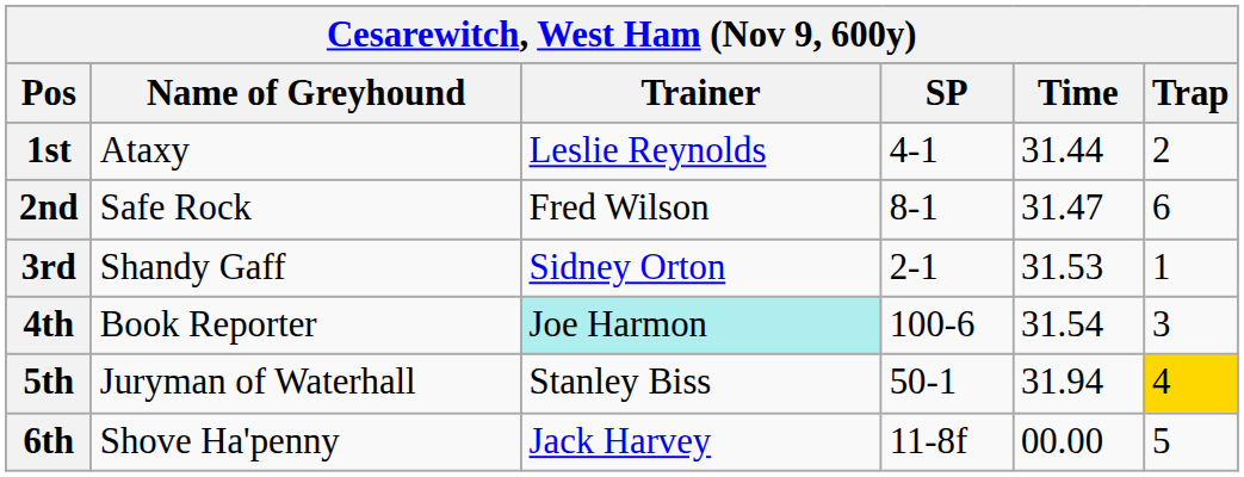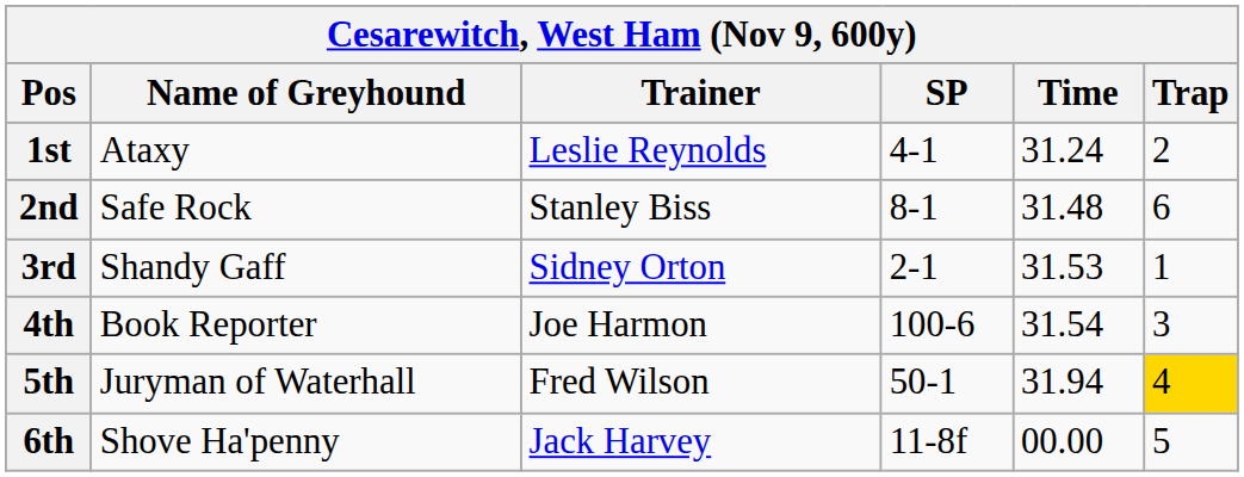 <table class="wikitable">
 <tr>
 <th colspan="6"><a href='#'>Cesarewitch</a>, <a href='#'>West Ham</a> (Nov 9, 600y)</th>
 </tr>
 <tr>
 <th width=30>Pos</th>
 <th width=180>Name of Greyhound</th>
 <th width=150>Trainer</th>
 <th width=50>SP</th>
 <th width=50>Time</th>
 <th width=30>Trap</th>
 </tr>
 <tr>
 <th>1st</th>
 <td>Ataxy</td>
 <td><a href='#'>Leslie Reynolds</a></td>
 <td>4-1</td>
-<td>31.44</td>
+<td>31.24</td>
 <td>2</td>
 </tr>
 <tr>
 <th>2nd</th>
 <td>Safe Rock</td>
-<td>Fred Wilson</td>
+<td>Stanley Biss</td>
 <td>8-1</td>
-<td>31.47</td>
+<td>31.48</td>
 <td>6</td>
 </tr>
 <tr>
 <th>3rd</th>
 <td>Shandy Gaff</td>
 <td><a href='#'>Sidney Orton</a></td>
 <td>2-1</td>
 <td>31.53</td>
 <td>1</td>
 </tr>
 <tr>
 <th>4th</th>
 <td>Book Reporter</td>
-<td style="background: paleturquoise;">Joe Harmon</td>
+<td>Joe Harmon</td>
 <td>100-6</td>
 <td>31.54</td>
 <td>3</td>
 </tr>
 <tr>
 <th>5th</th>
 <td>Juryman of Waterhall</td>
-<td>Stanley Biss</td>
+<td>Fred Wilson</td>
 <td>50-1</td>
 <td>31.94</td>
 <td style="background: gold;">4</td>
 </tr>
 <tr>
 <th>6th</th>
 <td>Shove Ha'penny</td>
 <td><a href='#'>Jack Harvey</a></td>
 <td>11-8f</td>
 <td>00.00</td>
 <td>5</td>
 </tr>
 </table>
